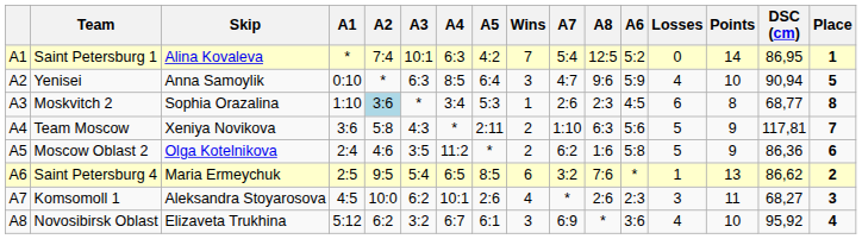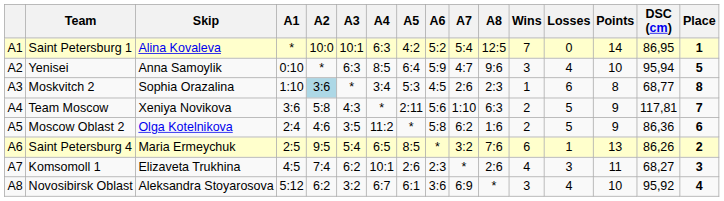 <table class=wikitable style="text-align: center;">
 <tr>
 <th width=20></th>
 <th>Team</th>
 <th>Skip</th>
 <th width=20>А1</th>
 <th width=20>А2</th>
 <th width=20>А3</th>
 <th width=20>А4</th>
 <th width=20>А5</th>
-<th width=20>Wins</th>
+<th width=20>А6</th>
 <th width=20>А7</th>
 <th width=20>А8</th>
-<th width=20>А6</th>
+<th width=20>Wins</th>
 <th width=20>Losses</th>
 <th width=20>Points</th>
 <th width=30>DSC (<a href='#'>cm</a>)</th>
 <th width=20>Place</th>
 </tr>
 <tr bgcolor=#ffffcc>
 <td>А1</td>
 <td align="left"> Saint Petersburg 1</td>
 <td align="left"><a href='#'>Alina Kovaleva</a></td>
 <td>*</td>
-<td>7:4</td>
+<td>10:0</td>
 <td>10:1</td>
 <td>6:3</td>
 <td>4:2</td>
-<td>7</td>
+<td>5:2</td>
 <td>5:4</td>
 <td>12:5</td>
-<td>5:2</td>
+<td>7</td>
 <td>0</td>
 <td>14</td>
 <td>86,95</td>
 <td><strong>1</strong></td>
 </tr>
 <tr>
 <td>А2</td>
 <td align="left"> Yenisei</td>
 <td align="left">Anna Samoylik</td>
 <td>0:10</td>
 <td>*</td>
 <td>6:3</td>
 <td>8:5</td>
 <td>6:4</td>
-<td>3</td>
+<td>5:9</td>
 <td>4:7</td>
 <td>9:6</td>
-<td>5:9</td>
+<td>3</td>
 <td>4</td>
 <td>10</td>
-<td>90,94</td>
+<td>95,94</td>
 <td><strong>5</strong></td>
 </tr>
 <tr>
 <td>А3</td>
 <td align="left"> Moskvitch 2</td>
 <td align="left">Sophia Orazalina</td>
 <td>1:10</td>
 <td style="background: lightblue;">3:6</td>
 <td>*</td>
 <td>3:4</td>
 <td>5:3</td>
-<td>1</td>
+<td>4:5</td>
 <td>2:6</td>
 <td>2:3</td>
-<td>4:5</td>
+<td>1</td>
 <td>6</td>
 <td>8</td>
 <td>68,77</td>
 <td><strong>8</strong></td>
 </tr>
 <tr>
 <td>А4</td>
 <td align="left"> Team Moscow</td>
 <td align="left">Xeniya Novikova</td>
 <td>3:6</td>
 <td>5:8</td>
 <td>4:3</td>
 <td>*</td>
 <td>2:11</td>
-<td>2</td>
+<td>5:6</td>
 <td>1:10</td>
 <td>6:3</td>
-<td>5:6</td>
+<td>2</td>
 <td>5</td>
 <td>9</td>
 <td>117,81</td>
 <td><strong>7</strong></td>
 </tr>
 <tr>
 <td>А5</td>
 <td align="left"> Moscow Oblast 2</td>
 <td align="left"><a href='#'>Olga Kotelnikova</a></td>
 <td>2:4</td>
 <td>4:6</td>
 <td>3:5</td>
 <td>11:2</td>
 <td>*</td>
-<td>2</td>
+<td>5:8</td>
 <td>6:2</td>
 <td>1:6</td>
-<td>5:8</td>
+<td>2</td>
 <td>5</td>
 <td>9</td>
 <td>86,36</td>
 <td><strong>6</strong></td>
 </tr>
 <tr bgcolor=#ffffcc>
 <td>А6</td>
 <td align="left"> Saint Petersburg 4</td>
 <td align="left">Maria Ermeychuk</td>
 <td>2:5</td>
 <td>9:5</td>
 <td>5:4</td>
 <td>6:5</td>
 <td>8:5</td>
-<td>6</td>
+<td>*</td>
 <td>3:2</td>
 <td>7:6</td>
-<td>*</td>
+<td>6</td>
 <td>1</td>
 <td>13</td>
-<td>86,62</td>
+<td>86,26</td>
 <td><strong>2</strong></td>
 </tr>
 <tr>
 <td>А7</td>
 <td align="left"> Komsomoll 1</td>
-<td align="left">Aleksandra Stoyarosova</td>
+<td align="left">Elizaveta Trukhina</td>
 <td>4:5</td>
-<td>10:0</td>
+<td>7:4</td>
 <td>6:2</td>
 <td>10:1</td>
 <td>2:6</td>
-<td>4</td>
+<td>2:3</td>
 <td>*</td>
 <td>2:6</td>
-<td>2:3</td>
+<td>4</td>
 <td>3</td>
 <td>11</td>
 <td>68,27</td>
 <td><strong>3</strong></td>
 </tr>
 <tr>
 <td>А8</td>
 <td align="left"> Novosibirsk Oblast</td>
-<td align="left">Elizaveta Trukhina</td>
+<td align="left">Aleksandra Stoyarosova</td>
 <td>5:12</td>
 <td>6:2</td>
 <td>3:2</td>
 <td>6:7</td>
 <td>6:1</td>
-<td>3</td>
+<td>3:6</td>
 <td>6:9</td>
 <td>*</td>
-<td>3:6</td>
+<td>3</td>
 <td>4</td>
 <td>10</td>
 <td>95,92</td>
 <td><strong>4</strong></td>
 </tr>
 </table>
